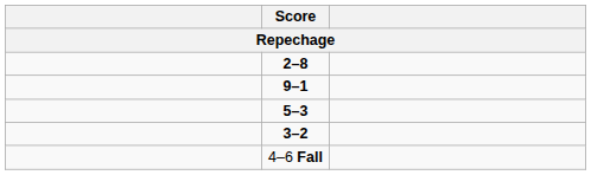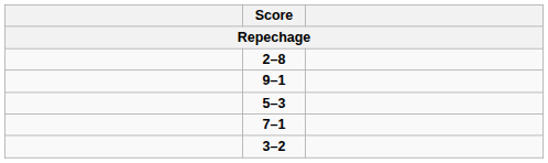 <table class="wikitable" style="text-align: left;">
 <tr>
 <th align="right" width="270"></th>
 <th width="65">Score</th>
 <th align="left" width="270"></th>
 </tr>
 <tr>
 <th colspan="3">Repechage</th>
 </tr>
 <tr>
 <td></td>
 <td align=center><strong>2–8</strong></td>
 <td><strong></strong></td>
 </tr>
 <tr>
 <td><strong></strong></td>
 <td align=center><strong>9–1</strong></td>
 <td></td>
 </tr>
 <tr>
 <td><strong></strong></td>
 <td align=center><strong>5–3</strong></td>
 <td></td>
 </tr>
 <tr>
 <td><strong></strong></td>
+<td align=center><strong>7–1</strong></td>
+<td></td>
+</tr>
+<tr>
+<td><strong></strong></td>
 <td align=center><strong>3–2</strong></td>
 <td></td>
 </tr>
-<tr>
-<td></td>
-<td align=center>4–6 <strong>Fall</strong></td>
-<td><strong></strong></td>
-</tr>
 </table>
